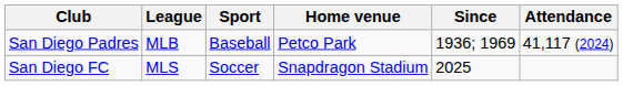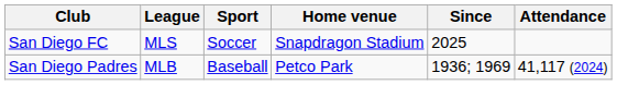 <table class="wikitable sortable" style="text-align:left;">
 <tr>
 <th>Club</th>
 <th>League</th>
 <th>Sport</th>
 <th>Home venue</th>
 <th>Since</th>
 <th>Attendance</th>
 </tr>
 <tr>
+<td align="left"><a href='#'>San Diego FC</a></td>
+<td><a href='#'>MLS</a></td>
+<td><a href='#'>Soccer</a></td>
+<td><a href='#'>Snapdragon Stadium</a></td>
+<td>2025</td>
+<td></td>
+</tr>
+<tr>
 <td align="left"><a href='#'>San Diego Padres</a></td>
 <td><a href='#'>MLB</a></td>
 <td><a href='#'>Baseball</a></td>
 <td><a href='#'>Petco Park</a></td>
 <td>1936; 1969</td>
 <td>41,117 <small>(<a href='#'>2024</a>)</small></td>
 </tr>
-<tr>
-<td align="left"><a href='#'>San Diego FC</a></td>
-<td><a href='#'>MLS</a></td>
-<td><a href='#'>Soccer</a></td>
-<td><a href='#'>Snapdragon Stadium</a></td>
-<td>2025</td>
-<td></td>
-</tr>
 </table>
